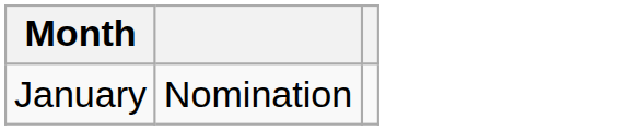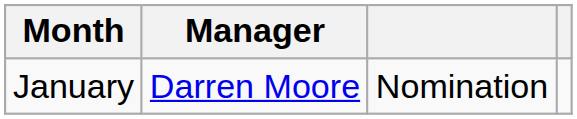 <table class="wikitable" style="text-align:left">
 <tr>
 <th>Month</th>
+<th>Manager</th>
 <th></th>
 <th></th>
 </tr>
 <tr>
 <td>January</td>
+<td> <a href='#'>Darren Moore</a></td>
 <td>Nomination</td>
 <td></td>
 </tr>
 </table>
